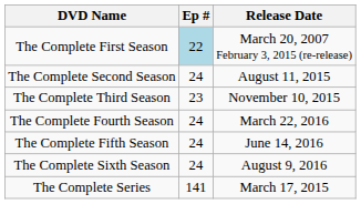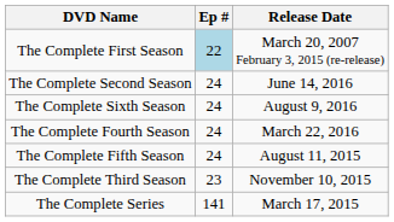 <table class="wikitable" style="text-align:center">
 <tr>
 <th>DVD Name</th>
 <th>Ep #</th>
 <th>Release Date</th>
 </tr>
 <tr>
 <td>The Complete First Season</td>
 <td style="background: lightblue; text-align:center;">22</td>
 <td>March 20, 2007<br><small>February 3, 2015 (re-release)</small></td>
 </tr>
 <tr>
 <td>The Complete Second Season</td>
 <td style="text-align:center;">24</td>
-<td>August 11, 2015</td>
+<td>June 14, 2016</td>
 </tr>
 <tr>
-<td>The Complete Third Season</td>
-<td style="text-align:center;">23</td>
-<td>November 10, 2015</td>
+<td>The Complete Sixth Season</td>
+<td style="text-align:center;">24</td>
+<td>August 9, 2016</td>
 </tr>
 <tr>
 <td>The Complete Fourth Season</td>
 <td style="text-align:center;">24</td>
 <td>March 22, 2016</td>
 </tr>
 <tr>
 <td>The Complete Fifth Season</td>
 <td style="text-align:center;">24</td>
-<td>June 14, 2016</td>
+<td>August 11, 2015</td>
 </tr>
 <tr>
-<td>The Complete Sixth Season</td>
-<td style="text-align:center;">24</td>
-<td>August 9, 2016</td>
+<td>The Complete Third Season</td>
+<td style="text-align:center;">23</td>
+<td>November 10, 2015</td>
 </tr>
 <tr>
 <td>The Complete Series</td>
 <td style="text-align:center;">141</td>
 <td>March 17, 2015</td>
 </tr>
 </table>
